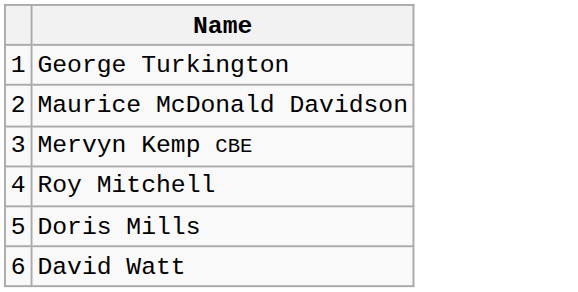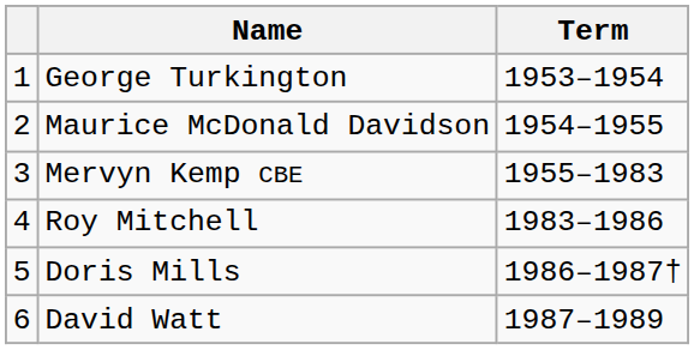 <table class="wikitable">
 <tr>
 <th></th>
 <th>Name</th>
+<th>Term</th>
 </tr>
 <tr>
 <td>1</td>
 <td>George Turkington</td>
+<td>1953–1954</td>
 </tr>
 <tr>
 <td>2</td>
 <td>Maurice McDonald Davidson</td>
+<td>1954–1955</td>
 </tr>
 <tr>
 <td>3</td>
 <td>Mervyn Kemp <small>CBE</small></td>
+<td>1955–1983</td>
 </tr>
 <tr>
 <td>4</td>
 <td>Roy Mitchell</td>
+<td>1983–1986</td>
 </tr>
 <tr>
 <td>5</td>
 <td>Doris Mills</td>
+<td>1986–1987†</td>
 </tr>
 <tr>
 <td>6</td>
 <td>David Watt</td>
+<td>1987–1989</td>
 </tr>
 </table>
